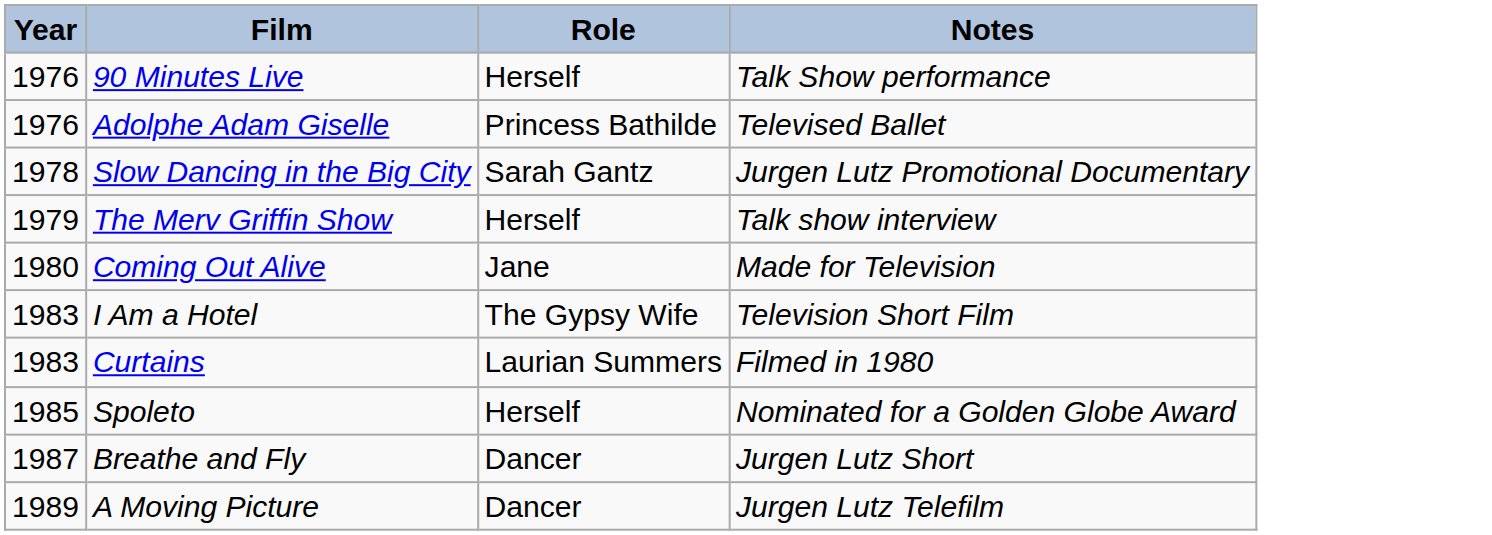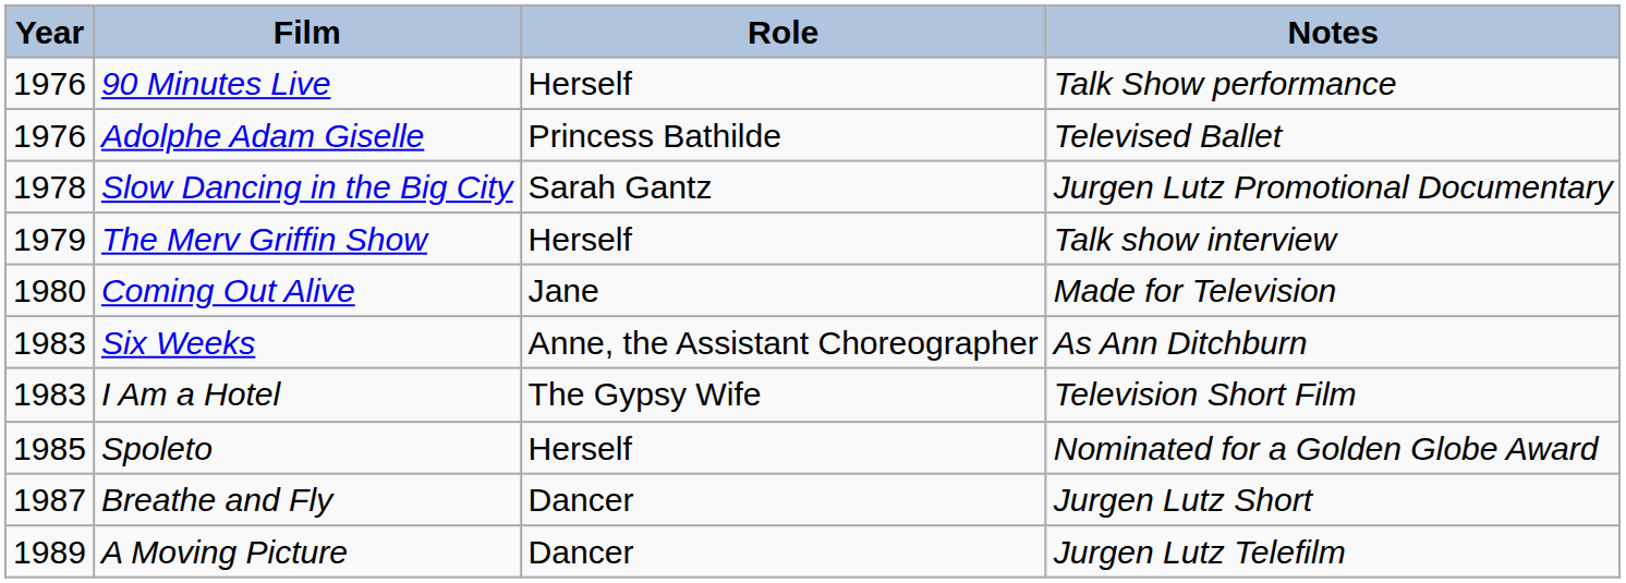 <table class="wikitable" style="font-size:95%;">
 <tr>
 <th style="background:#B0C4DE;">Year</th>
 <th style="background:#B0C4DE;">Film</th>
 <th style="background:#B0C4DE;">Role</th>
 <th style="background:#B0C4DE;">Notes</th>
 </tr>
 <tr>
 <td>1976</td>
 <td><em><a href='#'>90 Minutes Live</a></em></td>
 <td>Herself</td>
 <td><em>Talk Show performance</em></td>
 </tr>
 <tr>
 <td>1976</td>
 <td><em><a href='#'>Adolphe Adam Giselle</a></em></td>
 <td>Princess Bathilde</td>
 <td><em>Televised Ballet</em></td>
 </tr>
 <tr>
 <td>1978</td>
 <td><em><a href='#'>Slow Dancing in the Big City</a></em></td>
 <td>Sarah Gantz</td>
 <td><em>Jurgen Lutz Promotional Documentary</em></td>
 </tr>
 <tr>
 <td>1979</td>
 <td><em><a href='#'>The Merv Griffin Show</a></em></td>
 <td>Herself</td>
 <td><em>Talk show interview</em></td>
 </tr>
 <tr>
 <td>1980</td>
 <td><em><a href='#'>Coming Out Alive</a></em></td>
 <td>Jane</td>
 <td><em>Made for Television</em></td>
 </tr>
 <tr>
 <td>1983</td>
+<td><em><a href='#'>Six Weeks</a></em></td>
+<td>Anne, the Assistant Choreographer</td>
+<td><em>As Ann Ditchburn</em></td>
+</tr>
+<tr>
+<td>1983</td>
 <td><em>I Am a Hotel</em></td>
 <td>The Gypsy Wife</td>
 <td><em>Television Short Film</em></td>
-</tr>
-<tr>
-<td>1983</td>
-<td><em><a href='#'>Curtains</a></em></td>
-<td>Laurian Summers</td>
-<td><em>Filmed in 1980</em></td>
 </tr>
 <tr>
 <td>1985</td>
 <td><em>Spoleto</em></td>
 <td>Herself</td>
 <td><em>Nominated for a Golden Globe Award</em></td>
 </tr>
 <tr>
 <td>1987</td>
 <td><em>Breathe and Fly</em></td>
 <td>Dancer</td>
 <td><em>Jurgen Lutz Short</em></td>
 </tr>
 <tr>
 <td>1989</td>
 <td><em>A Moving Picture</em></td>
 <td>Dancer</td>
 <td><em>Jurgen Lutz Telefilm</em></td>
 </tr>
 </table>
